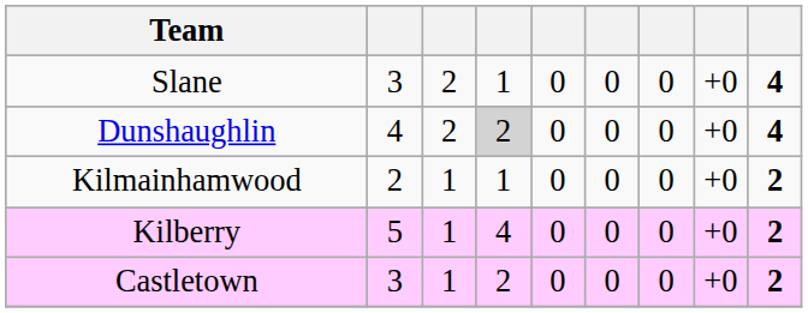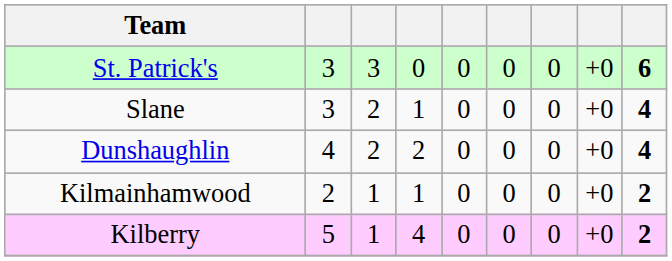 <table class="wikitable" style="text-align:center">
 <tr>
 <th width="175">Team</th>
 <th width="20"></th>
 <th width="20"></th>
 <th width="20"></th>
 <th width="20"></th>
 <th width="20"></th>
 <th width="20"></th>
 <th width="20"></th>
 <th width="20"></th>
+</tr>
+<tr style="background:#cfc;">
+<td><a href='#'>St. Patrick's</a></td>
+<td>3</td>
+<td>3</td>
+<td>0</td>
+<td>0</td>
+<td>0</td>
+<td>0</td>
+<td>+0</td>
+<td><strong>6</strong></td>
 </tr>
 <tr>
 <td>Slane</td>
 <td>3</td>
 <td>2</td>
 <td>1</td>
 <td>0</td>
 <td>0</td>
 <td>0</td>
 <td>+0</td>
 <td><strong>4</strong></td>
 </tr>
 <tr>
 <td><a href='#'>Dunshaughlin</a></td>
 <td>4</td>
 <td>2</td>
-<td style="background: lightgrey;">2</td>
+<td>2</td>
 <td>0</td>
 <td>0</td>
 <td>0</td>
 <td>+0</td>
 <td><strong>4</strong></td>
 </tr>
 <tr>
 <td>Kilmainhamwood</td>
 <td>2</td>
 <td>1</td>
 <td>1</td>
 <td>0</td>
 <td>0</td>
 <td>0</td>
 <td>+0</td>
 <td><strong>2</strong></td>
 </tr>
 <tr style="background:#fcf;">
 <td>Kilberry</td>
 <td>5</td>
 <td>1</td>
 <td>4</td>
 <td>0</td>
 <td>0</td>
 <td>0</td>
 <td>+0</td>
 <td><strong>2</strong></td>
 </tr>
-<tr style="background:#fcf;">
-<td>Castletown</td>
-<td>3</td>
-<td>1</td>
-<td>2</td>
-<td>0</td>
-<td>0</td>
-<td>0</td>
-<td>+0</td>
-<td><strong>2</strong></td>
-</tr>
 <tr>
 </tr>
 </table>
